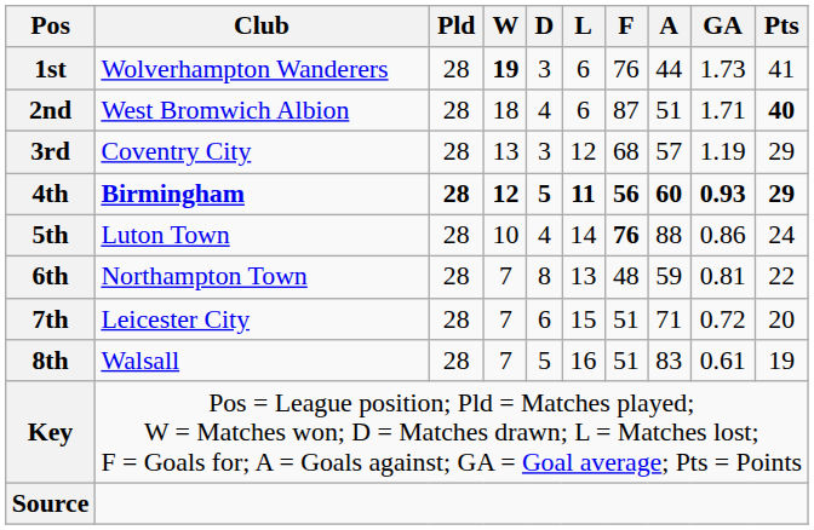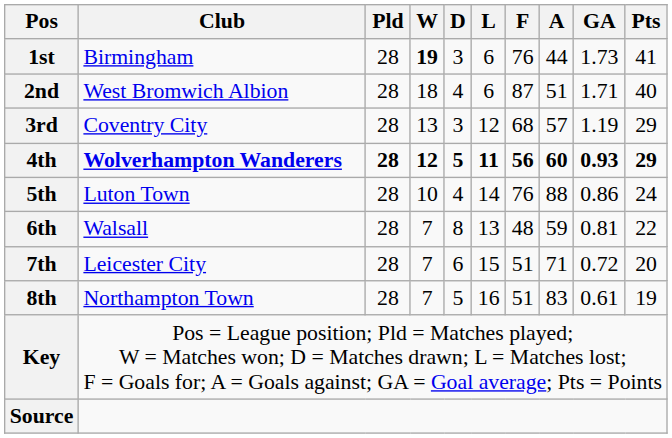 <table class=wikitable style=text-align:center>
 <tr>
 <th scope=col>Pos</th>
 <th scope=col>Club</th>
 <th scope=col>Pld</th>
 <th scope=col>W</th>
 <th scope=col>D</th>
 <th scope=col>L</th>
 <th scope=col>F</th>
 <th scope=col>A</th>
 <th scope=col>GA</th>
 <th scope=col>Pts</th>
 </tr>
 <tr>
 <th scope=row>1st</th>
-<td style=text-align:left><a href='#'>Wolverhampton Wanderers</a></td>
+<td style=text-align:left><a href='#'>Birmingham</a></td>
 <td>28</td>
 <td><strong>19</strong></td>
 <td>3</td>
 <td>6</td>
 <td>76</td>
 <td>44</td>
 <td>1.73</td>
 <td>41</td>
 </tr>
 <tr>
 <th scope=row>2nd</th>
 <td style=text-align:left><a href='#'>West Bromwich Albion</a></td>
 <td>28</td>
 <td>18</td>
 <td>4</td>
 <td>6</td>
 <td>87</td>
 <td>51</td>
 <td>1.71</td>
-<td><strong>40</strong></td>
+<td>40</td>
 </tr>
 <tr>
 <th scope=row>3rd</th>
 <td style=text-align:left><a href='#'>Coventry City</a></td>
 <td>28</td>
 <td>13</td>
 <td>3</td>
 <td>12</td>
 <td>68</td>
 <td>57</td>
 <td>1.19</td>
 <td>29</td>
 </tr>
 <tr style=font-weight:bold>
 <th scope=row>4th</th>
-<td style=text-align:left><a href='#'>Birmingham</a></td>
+<td style=text-align:left><a href='#'>Wolverhampton Wanderers</a></td>
 <td>28</td>
 <td>12</td>
 <td>5</td>
 <td>11</td>
 <td>56</td>
 <td>60</td>
 <td>0.93</td>
 <td>29</td>
 </tr>
 <tr>
 <th scope=row>5th</th>
 <td style=text-align:left><a href='#'>Luton Town</a></td>
 <td>28</td>
 <td>10</td>
 <td>4</td>
 <td>14</td>
-<td><strong>76</strong></td>
+<td>76</td>
 <td>88</td>
 <td>0.86</td>
 <td>24</td>
 </tr>
 <tr>
 <th scope=row>6th</th>
-<td style=text-align:left><a href='#'>Northampton Town</a></td>
+<td style=text-align:left><a href='#'>Walsall</a></td>
 <td>28</td>
 <td>7</td>
 <td>8</td>
 <td>13</td>
 <td>48</td>
 <td>59</td>
 <td>0.81</td>
 <td>22</td>
 </tr>
 <tr>
 <th scope=row>7th</th>
 <td style=text-align:left><a href='#'>Leicester City</a></td>
 <td>28</td>
 <td>7</td>
 <td>6</td>
 <td>15</td>
 <td>51</td>
 <td>71</td>
 <td>0.72</td>
 <td>20</td>
 </tr>
 <tr>
 <th scope=row>8th</th>
-<td style=text-align:left><a href='#'>Walsall</a></td>
+<td style=text-align:left><a href='#'>Northampton Town</a></td>
 <td>28</td>
 <td>7</td>
 <td>5</td>
 <td>16</td>
 <td>51</td>
 <td>83</td>
 <td>0.61</td>
 <td>19</td>
 </tr>
 <tr>
 <th scope=row>Key</th>
 <td colspan=9>Pos = League position; Pld = Matches played;<br>W = Matches won; D = Matches drawn; L = Matches lost;<br>F = Goals for; A = Goals against; GA = <a href='#'>Goal average</a>; Pts = Points</td>
 </tr>
 <tr>
 <th scope=row>Source</th>
 <td colspan=9></td>
 </tr>
 </table>
